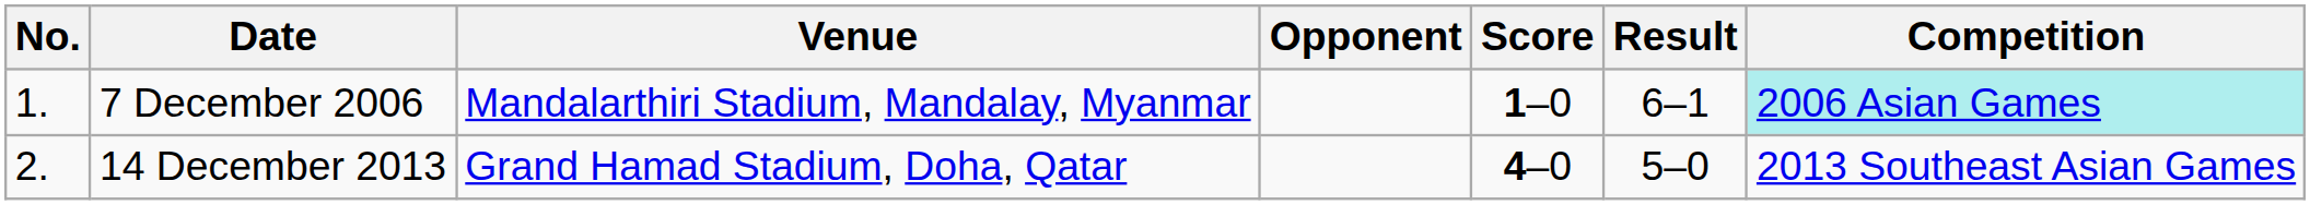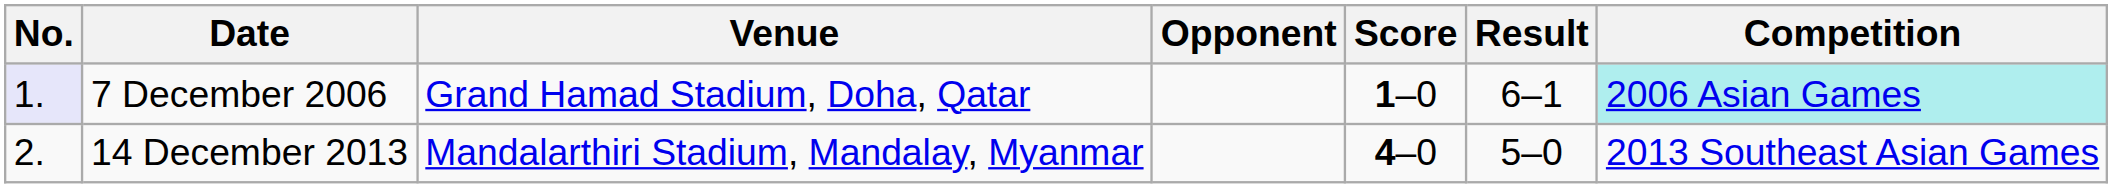 <table class="wikitable">
 <tr>
 <th>No.</th>
 <th>Date</th>
 <th>Venue</th>
 <th>Opponent</th>
 <th>Score</th>
 <th>Result</th>
 <th>Competition</th>
 </tr>
 <tr>
-<td>1.</td>
+<td style="background: lavender;">1.</td>
 <td>7 December 2006</td>
-<td><a href='#'>Mandalarthiri Stadium</a>, <a href='#'>Mandalay</a>, <a href='#'>Myanmar</a></td>
+<td><a href='#'>Grand Hamad Stadium</a>, <a href='#'>Doha</a>, <a href='#'>Qatar</a></td>
 <td></td>
 <td align=center><strong>1</strong>–0</td>
 <td align=center>6–1</td>
 <td style="background: paleturquoise;"><a href='#'>2006 Asian Games</a></td>
 </tr>
 <tr>
 <td>2.</td>
 <td>14 December 2013</td>
-<td><a href='#'>Grand Hamad Stadium</a>, <a href='#'>Doha</a>, <a href='#'>Qatar</a></td>
+<td><a href='#'>Mandalarthiri Stadium</a>, <a href='#'>Mandalay</a>, <a href='#'>Myanmar</a></td>
 <td></td>
 <td align=center><strong>4</strong>–0</td>
 <td align=center>5–0</td>
 <td><a href='#'>2013 Southeast Asian Games</a></td>
 </tr>
 </table>
